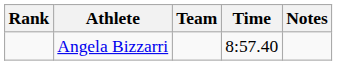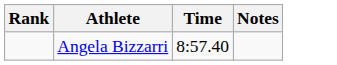 <table class="wikitable sortable">
 <tr>
 <th>Rank</th>
 <th>Athlete</th>
-<th>Team</th>
 <th>Time</th>
 <th>Notes</th>
 </tr>
 <tr>
 <td align=center></td>
 <td><a href='#'>Angela Bizzarri</a></td>
-<td></td>
 <td>8:57.40</td>
 <td></td>
 </tr>
 </table>
